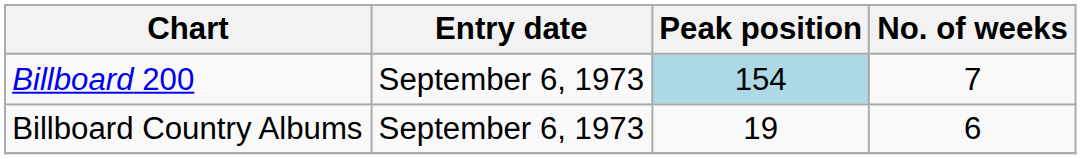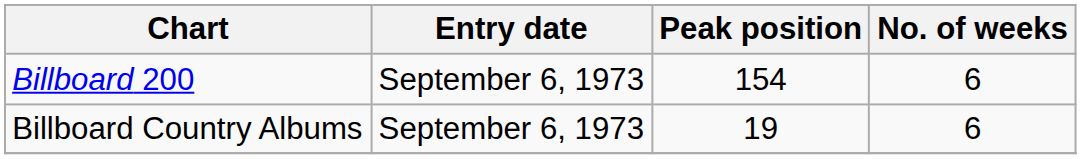 <table border=1 cellspacing=0 cellpadding=2 width="550px" class="wikitable">
 <tr>
 <th align="left">Chart</th>
 <th align="left">Entry date</th>
 <th align="left">Peak position</th>
 <th align="left">No. of weeks</th>
 </tr>
 <tr>
 <td align="left"><a href='#'><em>Billboard</em> 200</a></td>
 <td align="center">September 6, 1973</td>
-<td align="center" style="background: lightblue;">154</td>
-<td align="center">7</td>
+<td align="center">154</td>
+<td align="center">6</td>
 </tr>
 <tr>
 <td align="left">Billboard Country Albums</td>
 <td align="center">September 6, 1973</td>
 <td align="center">19</td>
 <td align="center">6</td>
 </tr>
 <tr>
 </tr>
 </table>
